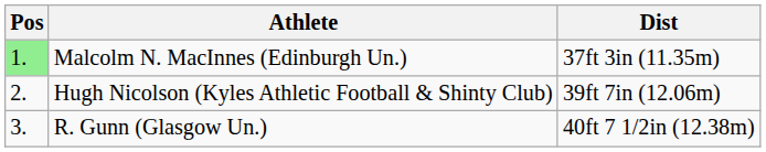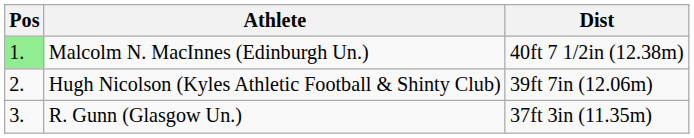 <table class="wikitable">
 <tr>
 <th>Pos</th>
 <th>Athlete</th>
 <th>Dist</th>
 </tr>
 <tr>
 <td style="background: lightgreen;">1.</td>
 <td>Malcolm N. MacInnes (Edinburgh Un.)</td>
-<td>37ft 3in (11.35m)</td>
+<td>40ft 7 1/2in (12.38m)</td>
 </tr>
 <tr>
 <td>2.</td>
 <td>Hugh Nicolson (Kyles Athletic Football & Shinty Club)</td>
 <td>39ft 7in (12.06m)</td>
 </tr>
 <tr>
 <td>3.</td>
 <td>R. Gunn (Glasgow Un.)</td>
-<td>40ft 7 1/2in (12.38m)</td>
+<td>37ft 3in (11.35m)</td>
 </tr>
 </table>
